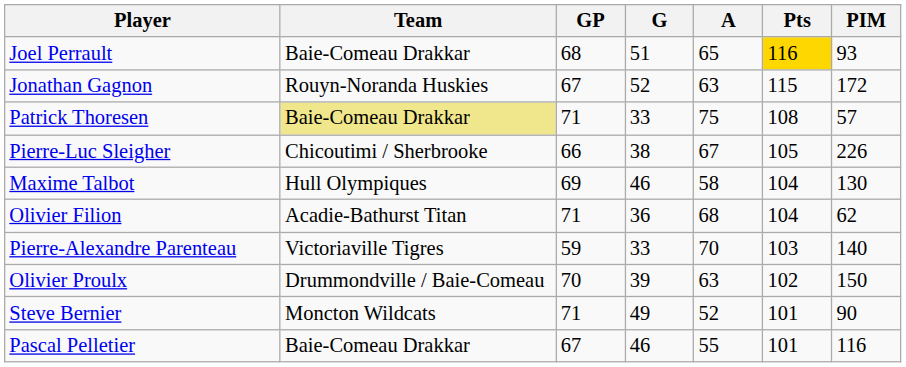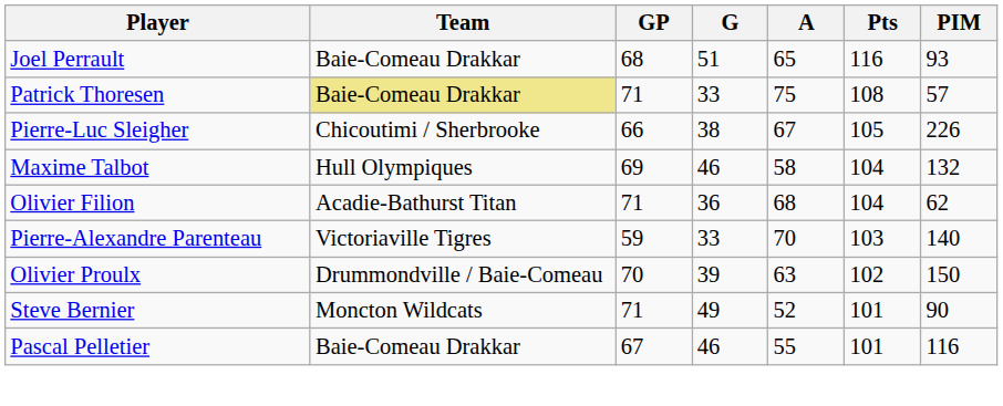 <table class="wikitable">
 <tr>
 <th bgcolor="#DDDDFF" width="30%">Player</th>
 <th bgcolor="#DDDDFF" width="30%">Team</th>
 <th bgcolor="#DDDDFF" width="7.5%">GP</th>
 <th bgcolor="#DDDDFF" width="7.5%">G</th>
 <th bgcolor="#DDDDFF" width="7.5%">A</th>
 <th bgcolor="#DDDDFF" width="7.5%">Pts</th>
 <th bgcolor="#DDDDFF" width="7.5%">PIM</th>
 </tr>
 <tr>
 <td><a href='#'>Joel Perrault</a></td>
 <td>Baie-Comeau Drakkar</td>
 <td>68</td>
 <td>51</td>
 <td>65</td>
-<td style="background: gold;">116</td>
+<td>116</td>
 <td>93</td>
-</tr>
-<tr>
-<td><a href='#'>Jonathan Gagnon</a></td>
-<td>Rouyn-Noranda Huskies</td>
-<td>67</td>
-<td>52</td>
-<td>63</td>
-<td>115</td>
-<td>172</td>
 </tr>
 <tr>
 <td><a href='#'>Patrick Thoresen</a></td>
 <td style="background: khaki;">Baie-Comeau Drakkar</td>
 <td>71</td>
 <td>33</td>
 <td>75</td>
 <td>108</td>
 <td>57</td>
 </tr>
 <tr>
 <td><a href='#'>Pierre-Luc Sleigher</a></td>
 <td>Chicoutimi / Sherbrooke</td>
 <td>66</td>
 <td>38</td>
 <td>67</td>
 <td>105</td>
 <td>226</td>
 </tr>
 <tr>
 <td><a href='#'>Maxime Talbot</a></td>
 <td>Hull Olympiques</td>
 <td>69</td>
 <td>46</td>
 <td>58</td>
 <td>104</td>
-<td>130</td>
+<td>132</td>
 </tr>
 <tr>
 <td><a href='#'>Olivier Filion</a></td>
 <td>Acadie-Bathurst Titan</td>
 <td>71</td>
 <td>36</td>
 <td>68</td>
 <td>104</td>
 <td>62</td>
 </tr>
 <tr>
 <td><a href='#'>Pierre-Alexandre Parenteau</a></td>
 <td>Victoriaville Tigres</td>
 <td>59</td>
 <td>33</td>
 <td>70</td>
 <td>103</td>
 <td>140</td>
 </tr>
 <tr>
 <td><a href='#'>Olivier Proulx</a></td>
 <td>Drummondville / Baie-Comeau</td>
 <td>70</td>
 <td>39</td>
 <td>63</td>
 <td>102</td>
 <td>150</td>
 </tr>
 <tr>
 <td><a href='#'>Steve Bernier</a></td>
 <td>Moncton Wildcats</td>
 <td>71</td>
 <td>49</td>
 <td>52</td>
 <td>101</td>
 <td>90</td>
 </tr>
 <tr>
 <td><a href='#'>Pascal Pelletier</a></td>
 <td>Baie-Comeau Drakkar</td>
 <td>67</td>
 <td>46</td>
 <td>55</td>
 <td>101</td>
 <td>116</td>
 </tr>
 </table>
